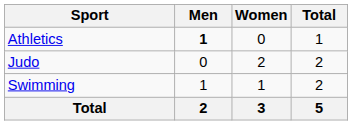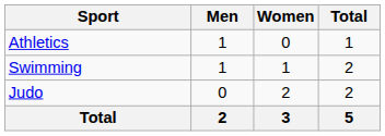 <table class="wikitable sortable" style="text-align:center;">
 <tr>
 <th width=180>Sport</th>
 <th width=55>Men</th>
 <th width=55>Women</th>
 <th width=55>Total</th>
 </tr>
 <tr>
 <td align=left><a href='#'>Athletics</a></td>
-<td><strong>1</strong></td>
+<td>1</td>
 <td>0</td>
 <td>1</td>
+</tr>
+<tr>
+<td align=left><a href='#'>Swimming</a></td>
+<td>1</td>
+<td>1</td>
+<td>2</td>
 </tr>
 <tr>
 <td align=left><a href='#'>Judo</a></td>
 <td>0</td>
 <td>2</td>
-<td>2</td>
-</tr>
-<tr>
-<td align=left><a href='#'>Swimming</a></td>
-<td>1</td>
-<td>1</td>
 <td>2</td>
 </tr>
 <tr>
 <th>Total</th>
 <th>2</th>
 <th>3</th>
 <th>5</th>
 </tr>
 </table>
